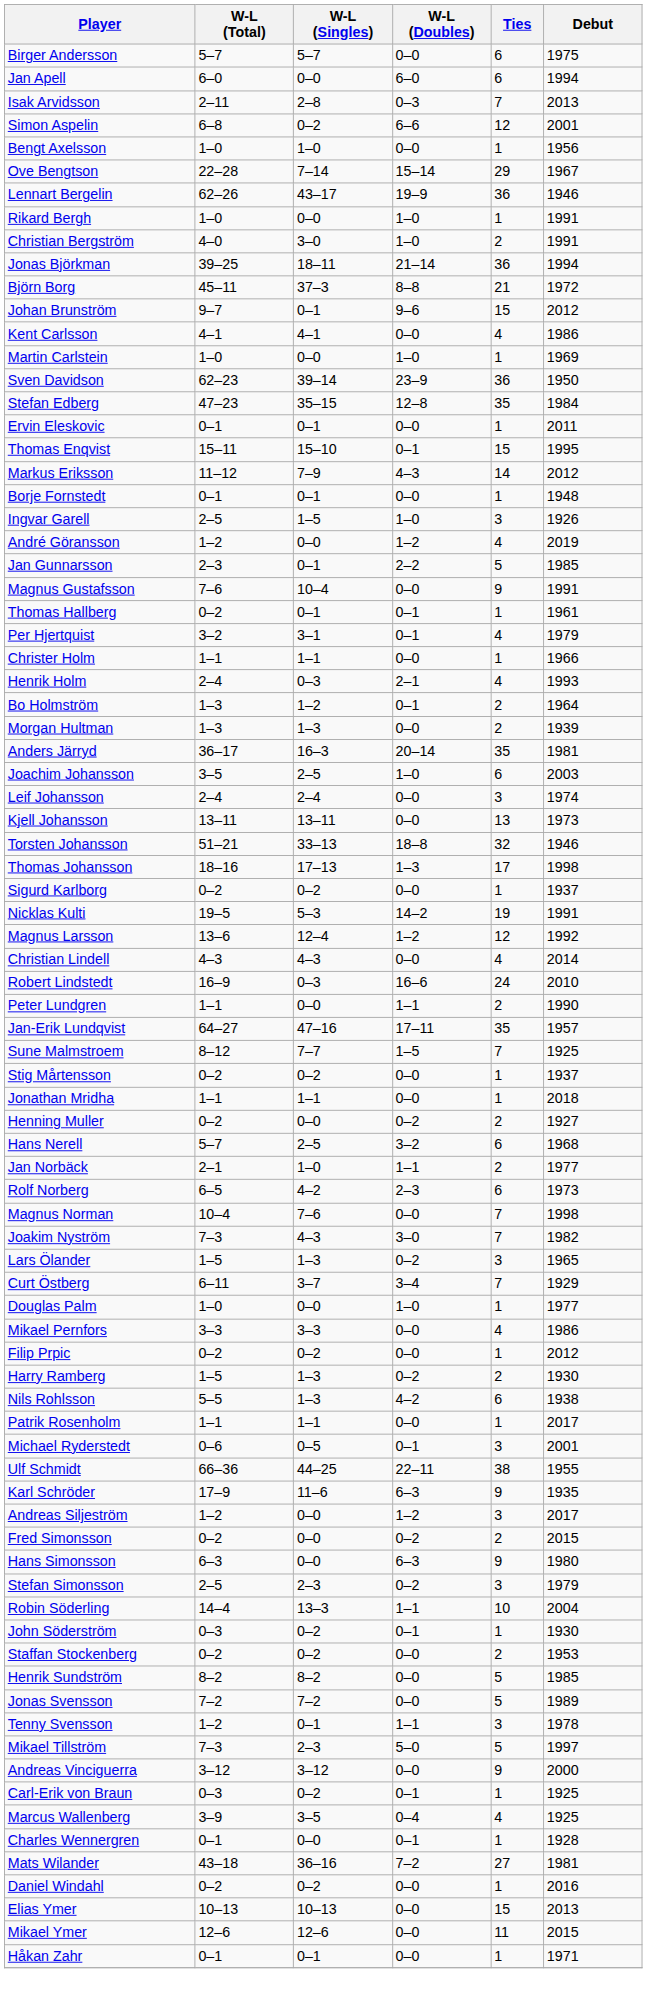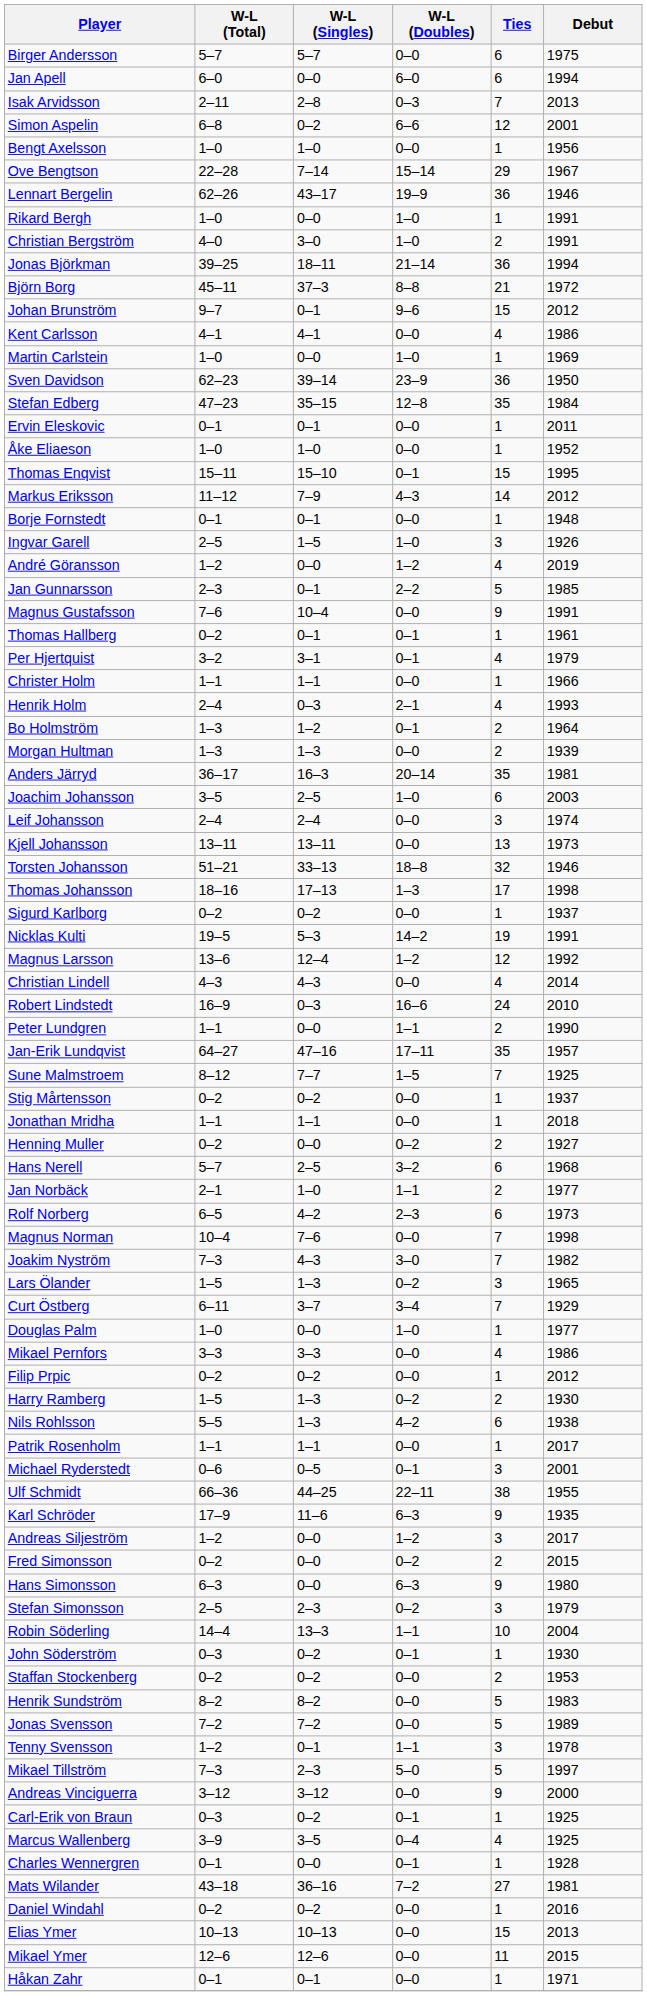 <table class="wikitable sortable" style=font-size:97%>
 <tr>
 <th width=200><a href='#'>Player</a></th>
 <th width=100>W-L<br>(Total)</th>
 <th width=100>W-L<br>(<a href='#'>Singles</a>)</th>
 <th width=100>W-L<br>(<a href='#'>Doubles</a>)</th>
 <th width=50><a href='#'>Ties</a></th>
 <th width=100>Debut</th>
 </tr>
 <tr>
 <td><a href='#'>Birger Andersson</a></td>
 <td>5–7</td>
 <td>5–7</td>
 <td>0–0</td>
 <td>6</td>
 <td>1975</td>
 </tr>
 <tr>
 <td><a href='#'>Jan Apell</a></td>
 <td>6–0</td>
 <td>0–0</td>
 <td>6–0</td>
 <td>6</td>
 <td>1994</td>
 </tr>
 <tr>
 <td><a href='#'>Isak Arvidsson</a></td>
 <td>2–11</td>
 <td>2–8</td>
 <td>0–3</td>
 <td>7</td>
 <td>2013</td>
 </tr>
 <tr>
 <td><a href='#'>Simon Aspelin</a></td>
 <td>6–8</td>
 <td>0–2</td>
 <td>6–6</td>
 <td>12</td>
 <td>2001</td>
 </tr>
 <tr>
 <td><a href='#'>Bengt Axelsson</a></td>
 <td>1–0</td>
 <td>1–0</td>
 <td>0–0</td>
 <td>1</td>
 <td>1956</td>
 </tr>
 <tr>
 <td><a href='#'>Ove Bengtson</a></td>
 <td>22–28</td>
 <td>7–14</td>
 <td>15–14</td>
 <td>29</td>
 <td>1967</td>
 </tr>
 <tr>
 <td><a href='#'>Lennart Bergelin</a></td>
 <td>62–26</td>
 <td>43–17</td>
 <td>19–9</td>
 <td>36</td>
 <td>1946</td>
 </tr>
 <tr>
 <td><a href='#'>Rikard Bergh</a></td>
 <td>1–0</td>
 <td>0–0</td>
 <td>1–0</td>
 <td>1</td>
 <td>1991</td>
 </tr>
 <tr>
 <td><a href='#'>Christian Bergström</a></td>
 <td>4–0</td>
 <td>3–0</td>
 <td>1–0</td>
 <td>2</td>
 <td>1991</td>
 </tr>
 <tr>
 <td><a href='#'>Jonas Björkman</a></td>
 <td>39–25</td>
 <td>18–11</td>
 <td>21–14</td>
 <td>36</td>
 <td>1994</td>
 </tr>
 <tr>
 <td><a href='#'>Björn Borg</a></td>
 <td>45–11</td>
 <td>37–3</td>
 <td>8–8</td>
 <td>21</td>
 <td>1972</td>
 </tr>
 <tr>
 <td><a href='#'>Johan Brunström</a></td>
 <td>9–7</td>
 <td>0–1</td>
 <td>9–6</td>
 <td>15</td>
 <td>2012</td>
 </tr>
 <tr>
 <td><a href='#'>Kent Carlsson</a></td>
 <td>4–1</td>
 <td>4–1</td>
 <td>0–0</td>
 <td>4</td>
 <td>1986</td>
 </tr>
 <tr>
 <td><a href='#'>Martin Carlstein</a></td>
 <td>1–0</td>
 <td>0–0</td>
 <td>1–0</td>
 <td>1</td>
 <td>1969</td>
 </tr>
 <tr>
 <td><a href='#'>Sven Davidson</a></td>
 <td>62–23</td>
 <td>39–14</td>
 <td>23–9</td>
 <td>36</td>
 <td>1950</td>
 </tr>
 <tr>
 <td><a href='#'>Stefan Edberg</a></td>
 <td>47–23</td>
 <td>35–15</td>
 <td>12–8</td>
 <td>35</td>
 <td>1984</td>
 </tr>
 <tr>
 <td><a href='#'>Ervin Eleskovic</a></td>
 <td>0–1</td>
 <td>0–1</td>
 <td>0–0</td>
 <td>1</td>
 <td>2011</td>
+</tr>
+<tr>
+<td><a href='#'>Åke Eliaeson</a></td>
+<td>1–0</td>
+<td>1–0</td>
+<td>0–0</td>
+<td>1</td>
+<td>1952</td>
 </tr>
 <tr>
 <td><a href='#'>Thomas Enqvist</a></td>
 <td>15–11</td>
 <td>15–10</td>
 <td>0–1</td>
 <td>15</td>
 <td>1995</td>
 </tr>
 <tr>
 <td><a href='#'>Markus Eriksson</a></td>
 <td>11–12</td>
 <td>7–9</td>
 <td>4–3</td>
 <td>14</td>
 <td>2012</td>
 </tr>
 <tr>
 <td><a href='#'>Borje Fornstedt</a></td>
 <td>0–1</td>
 <td>0–1</td>
 <td>0–0</td>
 <td>1</td>
 <td>1948</td>
 </tr>
 <tr>
 <td><a href='#'>Ingvar Garell</a></td>
 <td>2–5</td>
 <td>1–5</td>
 <td>1–0</td>
 <td>3</td>
 <td>1926</td>
 </tr>
 <tr>
 <td><a href='#'>André Göransson</a></td>
 <td>1–2</td>
 <td>0–0</td>
 <td>1–2</td>
 <td>4</td>
 <td>2019</td>
 </tr>
 <tr>
 <td><a href='#'>Jan Gunnarsson</a></td>
 <td>2–3</td>
 <td>0–1</td>
 <td>2–2</td>
 <td>5</td>
 <td>1985</td>
 </tr>
 <tr>
 <td><a href='#'>Magnus Gustafsson</a></td>
 <td>7–6</td>
 <td>10–4</td>
 <td>0–0</td>
 <td>9</td>
 <td>1991</td>
 </tr>
 <tr>
 <td><a href='#'>Thomas Hallberg</a></td>
 <td>0–2</td>
 <td>0–1</td>
 <td>0–1</td>
 <td>1</td>
 <td>1961</td>
 </tr>
 <tr>
 <td><a href='#'>Per Hjertquist</a></td>
 <td>3–2</td>
 <td>3–1</td>
 <td>0–1</td>
 <td>4</td>
 <td>1979</td>
 </tr>
 <tr>
 <td><a href='#'>Christer Holm</a></td>
 <td>1–1</td>
 <td>1–1</td>
 <td>0–0</td>
 <td>1</td>
 <td>1966</td>
 </tr>
 <tr>
 <td><a href='#'>Henrik Holm</a></td>
 <td>2–4</td>
 <td>0–3</td>
 <td>2–1</td>
 <td>4</td>
 <td>1993</td>
 </tr>
 <tr>
 <td><a href='#'>Bo Holmström</a></td>
 <td>1–3</td>
 <td>1–2</td>
 <td>0–1</td>
 <td>2</td>
 <td>1964</td>
 </tr>
 <tr>
 <td><a href='#'>Morgan Hultman</a></td>
 <td>1–3</td>
 <td>1–3</td>
 <td>0–0</td>
 <td>2</td>
 <td>1939</td>
 </tr>
 <tr>
 <td><a href='#'>Anders Järryd</a></td>
 <td>36–17</td>
 <td>16–3</td>
 <td>20–14</td>
 <td>35</td>
 <td>1981</td>
 </tr>
 <tr>
 <td><a href='#'>Joachim Johansson</a></td>
 <td>3–5</td>
 <td>2–5</td>
 <td>1–0</td>
 <td>6</td>
 <td>2003</td>
 </tr>
 <tr>
 <td><a href='#'>Leif Johansson</a></td>
 <td>2–4</td>
 <td>2–4</td>
 <td>0–0</td>
 <td>3</td>
 <td>1974</td>
 </tr>
 <tr>
 <td><a href='#'>Kjell Johansson</a></td>
 <td>13–11</td>
 <td>13–11</td>
 <td>0–0</td>
 <td>13</td>
 <td>1973</td>
 </tr>
 <tr>
 <td><a href='#'>Torsten Johansson</a></td>
 <td>51–21</td>
 <td>33–13</td>
 <td>18–8</td>
 <td>32</td>
 <td>1946</td>
 </tr>
 <tr>
 <td><a href='#'>Thomas Johansson</a></td>
 <td>18–16</td>
 <td>17–13</td>
 <td>1–3</td>
 <td>17</td>
 <td>1998</td>
 </tr>
 <tr>
 <td><a href='#'>Sigurd Karlborg</a></td>
 <td>0–2</td>
 <td>0–2</td>
 <td>0–0</td>
 <td>1</td>
 <td>1937</td>
 </tr>
 <tr>
 <td><a href='#'>Nicklas Kulti</a></td>
 <td>19–5</td>
 <td>5–3</td>
 <td>14–2</td>
 <td>19</td>
 <td>1991</td>
 </tr>
 <tr>
 <td><a href='#'>Magnus Larsson</a></td>
 <td>13–6</td>
 <td>12–4</td>
 <td>1–2</td>
 <td>12</td>
 <td>1992</td>
 </tr>
 <tr>
 <td><a href='#'>Christian Lindell</a></td>
 <td>4–3</td>
 <td>4–3</td>
 <td>0–0</td>
 <td>4</td>
 <td>2014</td>
 </tr>
 <tr>
 <td><a href='#'>Robert Lindstedt</a></td>
 <td>16–9</td>
 <td>0–3</td>
 <td>16–6</td>
 <td>24</td>
 <td>2010</td>
 </tr>
 <tr>
 <td><a href='#'>Peter Lundgren</a></td>
 <td>1–1</td>
 <td>0–0</td>
 <td>1–1</td>
 <td>2</td>
 <td>1990</td>
 </tr>
 <tr>
 <td><a href='#'>Jan-Erik Lundqvist</a></td>
 <td>64–27</td>
 <td>47–16</td>
 <td>17–11</td>
 <td>35</td>
 <td>1957</td>
 </tr>
 <tr>
 <td><a href='#'>Sune Malmstroem</a></td>
 <td>8–12</td>
 <td>7–7</td>
 <td>1–5</td>
 <td>7</td>
 <td>1925</td>
 </tr>
 <tr>
 <td><a href='#'>Stig Mårtensson</a></td>
 <td>0–2</td>
 <td>0–2</td>
 <td>0–0</td>
 <td>1</td>
 <td>1937</td>
 </tr>
 <tr>
 <td><a href='#'>Jonathan Mridha</a></td>
 <td>1–1</td>
 <td>1–1</td>
 <td>0–0</td>
 <td>1</td>
 <td>2018</td>
 </tr>
 <tr>
 <td><a href='#'>Henning Muller</a></td>
 <td>0–2</td>
 <td>0–0</td>
 <td>0–2</td>
 <td>2</td>
 <td>1927</td>
 </tr>
 <tr>
 <td><a href='#'>Hans Nerell</a></td>
 <td>5–7</td>
 <td>2–5</td>
 <td>3–2</td>
 <td>6</td>
 <td>1968</td>
 </tr>
 <tr>
 <td><a href='#'>Jan Norbäck</a></td>
 <td>2–1</td>
 <td>1–0</td>
 <td>1–1</td>
 <td>2</td>
 <td>1977</td>
 </tr>
 <tr>
 <td><a href='#'>Rolf Norberg</a></td>
 <td>6–5</td>
 <td>4–2</td>
 <td>2–3</td>
 <td>6</td>
 <td>1973</td>
 </tr>
 <tr>
 <td><a href='#'>Magnus Norman</a></td>
 <td>10–4</td>
 <td>7–6</td>
 <td>0–0</td>
 <td>7</td>
 <td>1998</td>
 </tr>
 <tr>
 <td><a href='#'>Joakim Nyström</a></td>
 <td>7–3</td>
 <td>4–3</td>
 <td>3–0</td>
 <td>7</td>
 <td>1982</td>
 </tr>
 <tr>
 <td><a href='#'>Lars Ölander</a></td>
 <td>1–5</td>
 <td>1–3</td>
 <td>0–2</td>
 <td>3</td>
 <td>1965</td>
 </tr>
 <tr>
 <td><a href='#'>Curt Östberg</a></td>
 <td>6–11</td>
 <td>3–7</td>
 <td>3–4</td>
 <td>7</td>
 <td>1929</td>
 </tr>
 <tr>
 <td><a href='#'>Douglas Palm</a></td>
 <td>1–0</td>
 <td>0–0</td>
 <td>1–0</td>
 <td>1</td>
 <td>1977</td>
 </tr>
 <tr>
 <td><a href='#'>Mikael Pernfors</a></td>
 <td>3–3</td>
 <td>3–3</td>
 <td>0–0</td>
 <td>4</td>
 <td>1986</td>
 </tr>
 <tr>
 <td><a href='#'>Filip Prpic</a></td>
 <td>0–2</td>
 <td>0–2</td>
 <td>0–0</td>
 <td>1</td>
 <td>2012</td>
 </tr>
 <tr>
 <td><a href='#'>Harry Ramberg</a></td>
 <td>1–5</td>
 <td>1–3</td>
 <td>0–2</td>
 <td>2</td>
 <td>1930</td>
 </tr>
 <tr>
 <td><a href='#'>Nils Rohlsson</a></td>
 <td>5–5</td>
 <td>1–3</td>
 <td>4–2</td>
 <td>6</td>
 <td>1938</td>
 </tr>
 <tr>
 <td><a href='#'>Patrik Rosenholm</a></td>
 <td>1–1</td>
 <td>1–1</td>
 <td>0–0</td>
 <td>1</td>
 <td>2017</td>
 </tr>
 <tr>
 <td><a href='#'>Michael Ryderstedt</a></td>
 <td>0–6</td>
 <td>0–5</td>
 <td>0–1</td>
 <td>3</td>
 <td>2001</td>
 </tr>
 <tr>
 <td><a href='#'>Ulf Schmidt</a></td>
 <td>66–36</td>
 <td>44–25</td>
 <td>22–11</td>
 <td>38</td>
 <td>1955</td>
 </tr>
 <tr>
 <td><a href='#'>Karl Schröder</a></td>
 <td>17–9</td>
 <td>11–6</td>
 <td>6–3</td>
 <td>9</td>
 <td>1935</td>
 </tr>
 <tr>
 <td><a href='#'>Andreas Siljeström</a></td>
 <td>1–2</td>
 <td>0–0</td>
 <td>1–2</td>
 <td>3</td>
 <td>2017</td>
 </tr>
 <tr>
 <td><a href='#'>Fred Simonsson</a></td>
 <td>0–2</td>
 <td>0–0</td>
 <td>0–2</td>
 <td>2</td>
 <td>2015</td>
 </tr>
 <tr>
 <td><a href='#'>Hans Simonsson</a></td>
 <td>6–3</td>
 <td>0–0</td>
 <td>6–3</td>
 <td>9</td>
 <td>1980</td>
 </tr>
 <tr>
 <td><a href='#'>Stefan Simonsson</a></td>
 <td>2–5</td>
 <td>2–3</td>
 <td>0–2</td>
 <td>3</td>
 <td>1979</td>
 </tr>
 <tr>
 <td><a href='#'>Robin Söderling</a></td>
 <td>14–4</td>
 <td>13–3</td>
 <td>1–1</td>
 <td>10</td>
 <td>2004</td>
 </tr>
 <tr>
 <td><a href='#'>John Söderström</a></td>
 <td>0–3</td>
 <td>0–2</td>
 <td>0–1</td>
 <td>1</td>
 <td>1930</td>
 </tr>
 <tr>
 <td><a href='#'>Staffan Stockenberg</a></td>
 <td>0–2</td>
 <td>0–2</td>
 <td>0–0</td>
 <td>2</td>
 <td>1953</td>
 </tr>
 <tr>
 <td><a href='#'>Henrik Sundström</a></td>
 <td>8–2</td>
 <td>8–2</td>
 <td>0–0</td>
 <td>5</td>
-<td>1985</td>
+<td>1983</td>
 </tr>
 <tr>
 <td><a href='#'>Jonas Svensson</a></td>
 <td>7–2</td>
 <td>7–2</td>
 <td>0–0</td>
 <td>5</td>
 <td>1989</td>
 </tr>
 <tr>
 <td><a href='#'>Tenny Svensson</a></td>
 <td>1–2</td>
 <td>0–1</td>
 <td>1–1</td>
 <td>3</td>
 <td>1978</td>
 </tr>
 <tr>
 <td><a href='#'>Mikael Tillström</a></td>
 <td>7–3</td>
 <td>2–3</td>
 <td>5–0</td>
 <td>5</td>
 <td>1997</td>
 </tr>
 <tr>
 <td><a href='#'>Andreas Vinciguerra</a></td>
 <td>3–12</td>
 <td>3–12</td>
 <td>0–0</td>
 <td>9</td>
 <td>2000</td>
 </tr>
 <tr>
 <td><a href='#'>Carl-Erik von Braun</a></td>
 <td>0–3</td>
 <td>0–2</td>
 <td>0–1</td>
 <td>1</td>
 <td>1925</td>
 </tr>
 <tr>
 <td><a href='#'>Marcus Wallenberg</a></td>
 <td>3–9</td>
 <td>3–5</td>
 <td>0–4</td>
 <td>4</td>
 <td>1925</td>
 </tr>
 <tr>
 <td><a href='#'>Charles Wennergren</a></td>
 <td>0–1</td>
 <td>0–0</td>
 <td>0–1</td>
 <td>1</td>
 <td>1928</td>
 </tr>
 <tr>
 <td><a href='#'>Mats Wilander</a></td>
 <td>43–18</td>
 <td>36–16</td>
 <td>7–2</td>
 <td>27</td>
 <td>1981</td>
 </tr>
 <tr>
 <td><a href='#'>Daniel Windahl</a></td>
 <td>0–2</td>
 <td>0–2</td>
 <td>0–0</td>
 <td>1</td>
 <td>2016</td>
 </tr>
 <tr>
 <td><a href='#'>Elias Ymer</a></td>
 <td>10–13</td>
 <td>10–13</td>
 <td>0–0</td>
 <td>15</td>
 <td>2013</td>
 </tr>
 <tr>
 <td><a href='#'>Mikael Ymer</a></td>
 <td>12–6</td>
 <td>12–6</td>
 <td>0–0</td>
 <td>11</td>
 <td>2015</td>
 </tr>
 <tr>
 <td><a href='#'>Håkan Zahr</a></td>
 <td>0–1</td>
 <td>0–1</td>
 <td>0–0</td>
 <td>1</td>
 <td>1971</td>
 </tr>
 <tr>
 </tr>
 </table>
